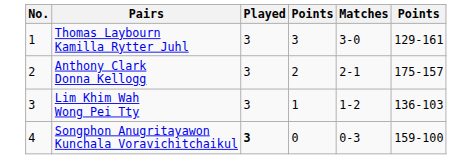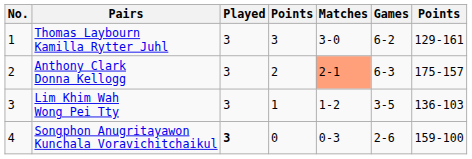 <table class=wikitable style="margin:auto;">
 <tr>
 <th>No.</th>
 <th>Pairs</th>
 <th>Played</th>
 <th>Points</th>
 <th>Matches</th>
+<th>Games</th>
 <th>Points</th>
 </tr>
 <tr>
 <td>1</td>
 <td> <a href='#'>Thomas Laybourn</a> <br>  <a href='#'>Kamilla Rytter Juhl</a></td>
 <td>3</td>
 <td>3</td>
 <td>3-0</td>
+<td>6-2</td>
 <td>129-161</td>
 </tr>
 <tr>
 <td>2</td>
 <td> <a href='#'>Anthony Clark</a> <br>  <a href='#'>Donna Kellogg</a></td>
 <td>3</td>
 <td>2</td>
-<td>2-1</td>
+<td style="background: lightsalmon;">2-1</td>
+<td>6-3</td>
 <td>175-157</td>
 </tr>
 <tr>
 <td>3</td>
 <td> <a href='#'>Lim Khim Wah</a> <br>  <a href='#'>Wong Pei Tty</a></td>
 <td>3</td>
 <td>1</td>
 <td>1-2</td>
+<td>3-5</td>
 <td>136-103</td>
 </tr>
 <tr>
 <td>4</td>
 <td> <a href='#'>Songphon Anugritayawon</a> <br>  <a href='#'>Kunchala Voravichitchaikul</a></td>
 <td><strong>3</strong></td>
 <td>0</td>
 <td>0-3</td>
+<td>2-6</td>
 <td>159-100</td>
 </tr>
 </table>
